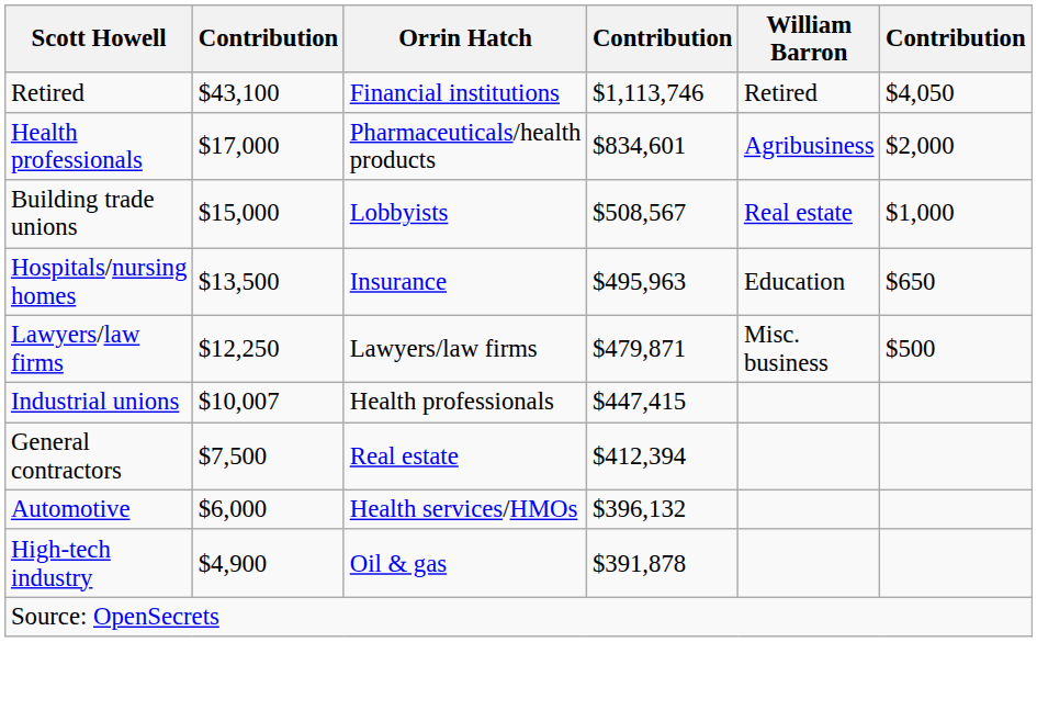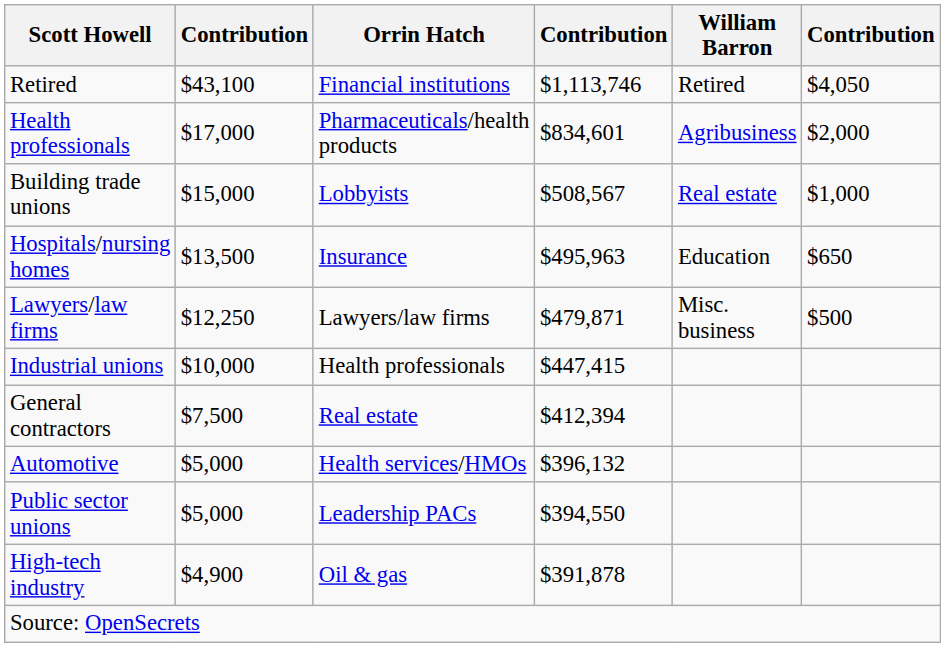 <table class="wikitable sortable">
 <tr>
 <th>Scott Howell</th>
 <th>Contribution</th>
 <th>Orrin Hatch</th>
 <th>Contribution</th>
 <th>William Barron</th>
 <th>Contribution</th>
 </tr>
 <tr>
 <td>Retired</td>
 <td>$43,100</td>
 <td><a href='#'>Financial institutions</a></td>
 <td>$1,113,746</td>
 <td>Retired</td>
 <td>$4,050</td>
 </tr>
 <tr>
 <td><a href='#'>Health professionals</a></td>
 <td>$17,000</td>
 <td><a href='#'>Pharmaceuticals</a>/health products</td>
 <td>$834,601</td>
 <td><a href='#'>Agribusiness</a></td>
 <td>$2,000</td>
 </tr>
 <tr>
 <td>Building trade unions</td>
 <td>$15,000</td>
 <td><a href='#'>Lobbyists</a></td>
 <td>$508,567</td>
 <td><a href='#'>Real estate</a></td>
 <td>$1,000</td>
 </tr>
 <tr>
 <td><a href='#'>Hospitals</a>/<a href='#'>nursing homes</a></td>
 <td>$13,500</td>
 <td><a href='#'>Insurance</a></td>
 <td>$495,963</td>
 <td>Education</td>
 <td>$650</td>
 </tr>
 <tr>
 <td><a href='#'>Lawyers</a>/<a href='#'>law firms</a></td>
 <td>$12,250</td>
 <td>Lawyers/law firms</td>
 <td>$479,871</td>
 <td>Misc. business</td>
 <td>$500</td>
 </tr>
 <tr>
 <td><a href='#'>Industrial unions</a></td>
-<td>$10,007</td>
+<td>$10,000</td>
 <td>Health professionals</td>
 <td>$447,415</td>
 <td></td>
 <td></td>
 </tr>
 <tr>
 <td>General contractors</td>
 <td>$7,500</td>
 <td><a href='#'>Real estate</a></td>
 <td>$412,394</td>
 <td></td>
 <td></td>
 </tr>
 <tr>
 <td><a href='#'>Automotive</a></td>
-<td>$6,000</td>
+<td>$5,000</td>
 <td><a href='#'>Health services</a>/<a href='#'>HMOs</a></td>
 <td>$396,132</td>
+<td></td>
+<td></td>
+</tr>
+<tr>
+<td><a href='#'>Public sector unions</a></td>
+<td>$5,000</td>
+<td><a href='#'>Leadership PACs</a></td>
+<td>$394,550</td>
 <td></td>
 <td></td>
 </tr>
 <tr>
 <td><a href='#'>High-tech industry</a></td>
 <td>$4,900</td>
 <td><a href='#'>Oil & gas</a></td>
 <td>$391,878</td>
 <td></td>
 <td></td>
 </tr>
 <tr>
 <td colspan=6>Source: <a href='#'>OpenSecrets</a></td>
 </tr>
 </table>
